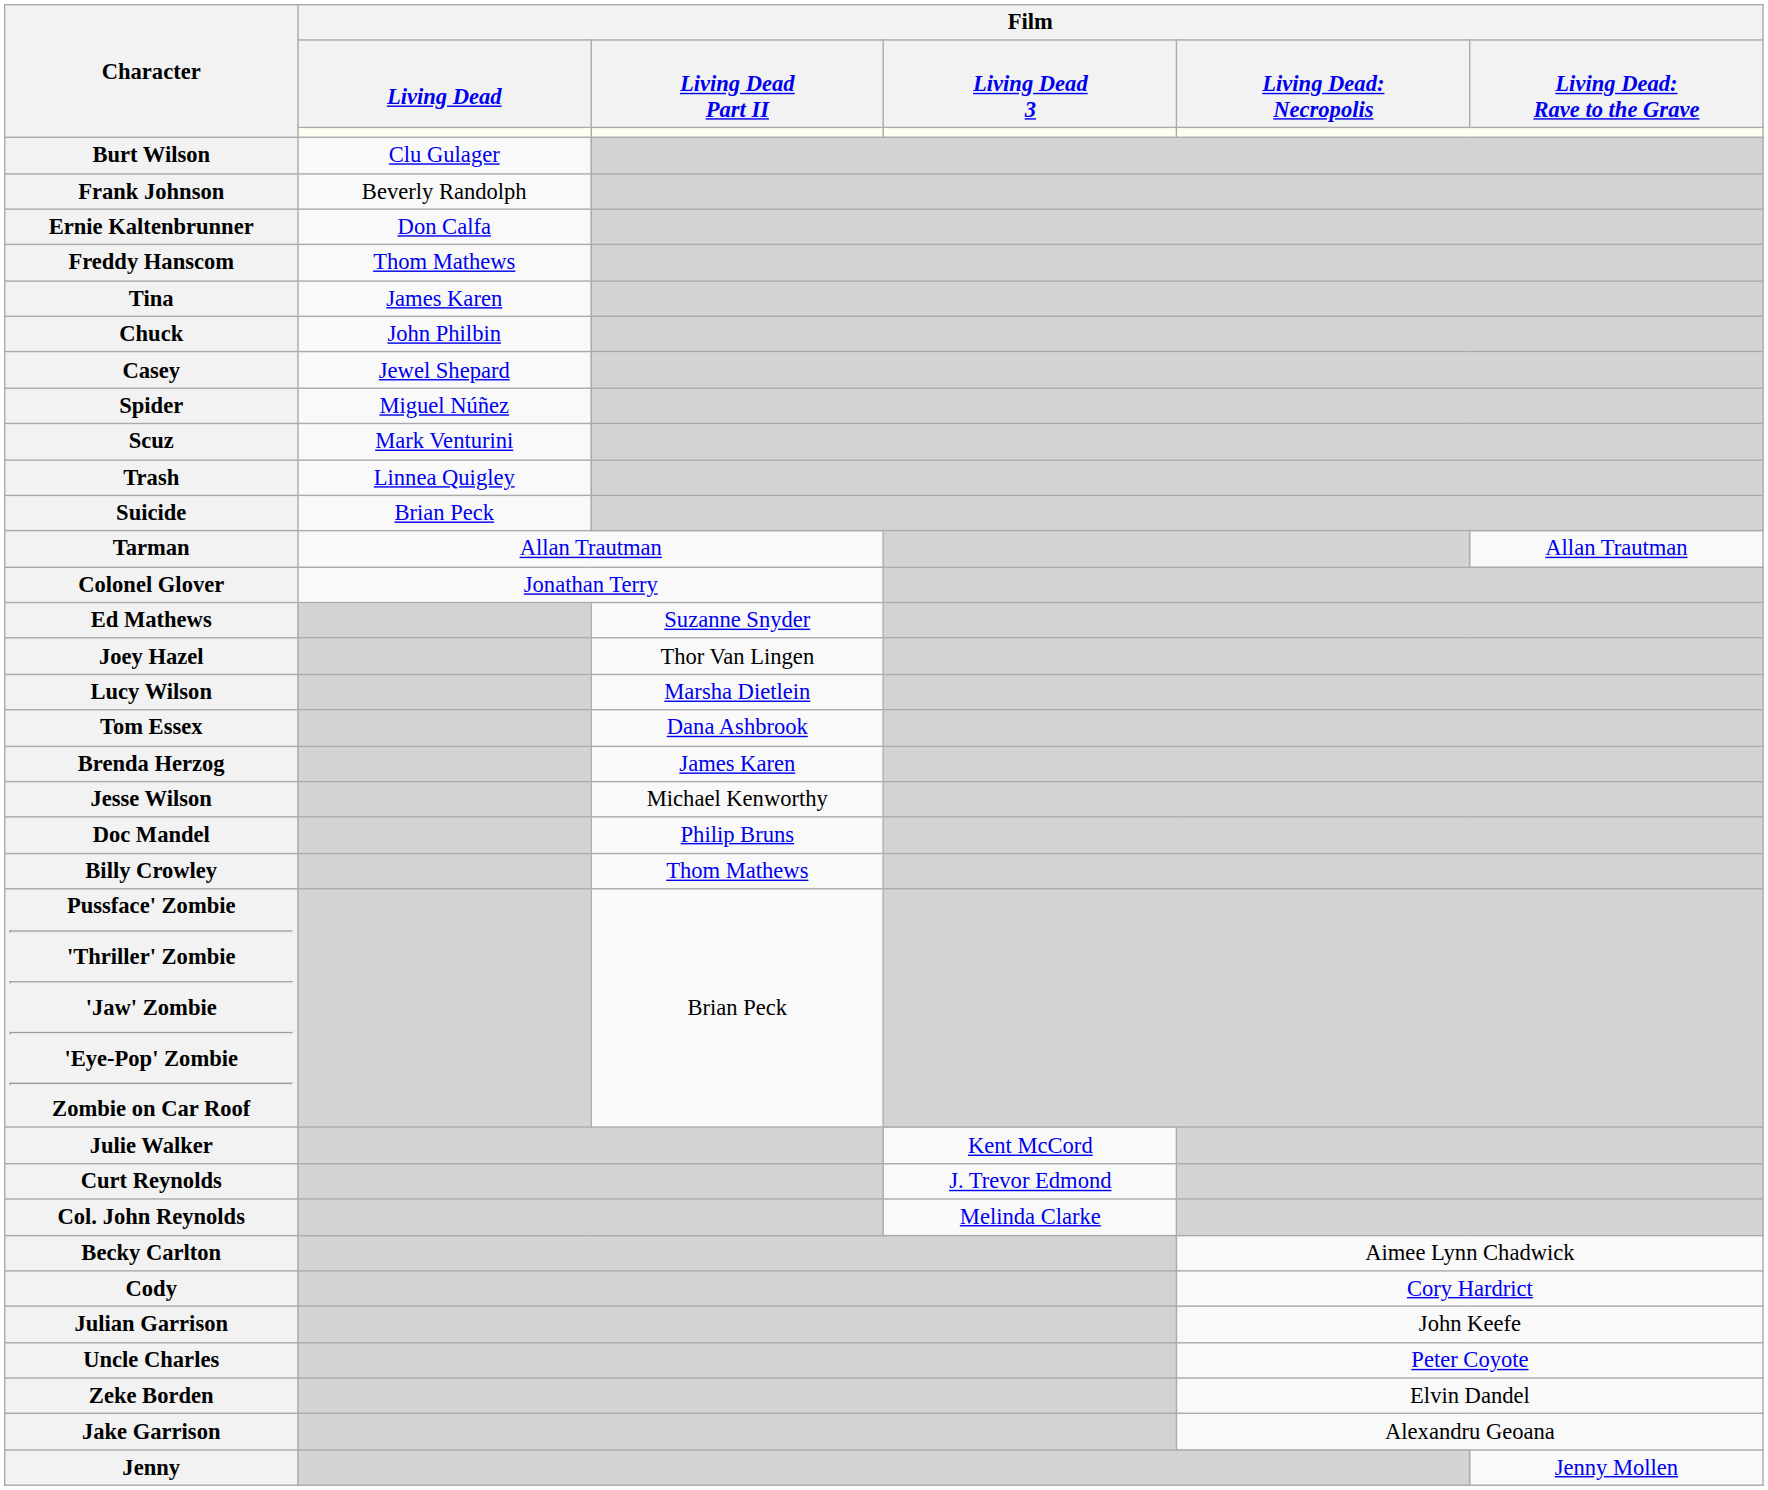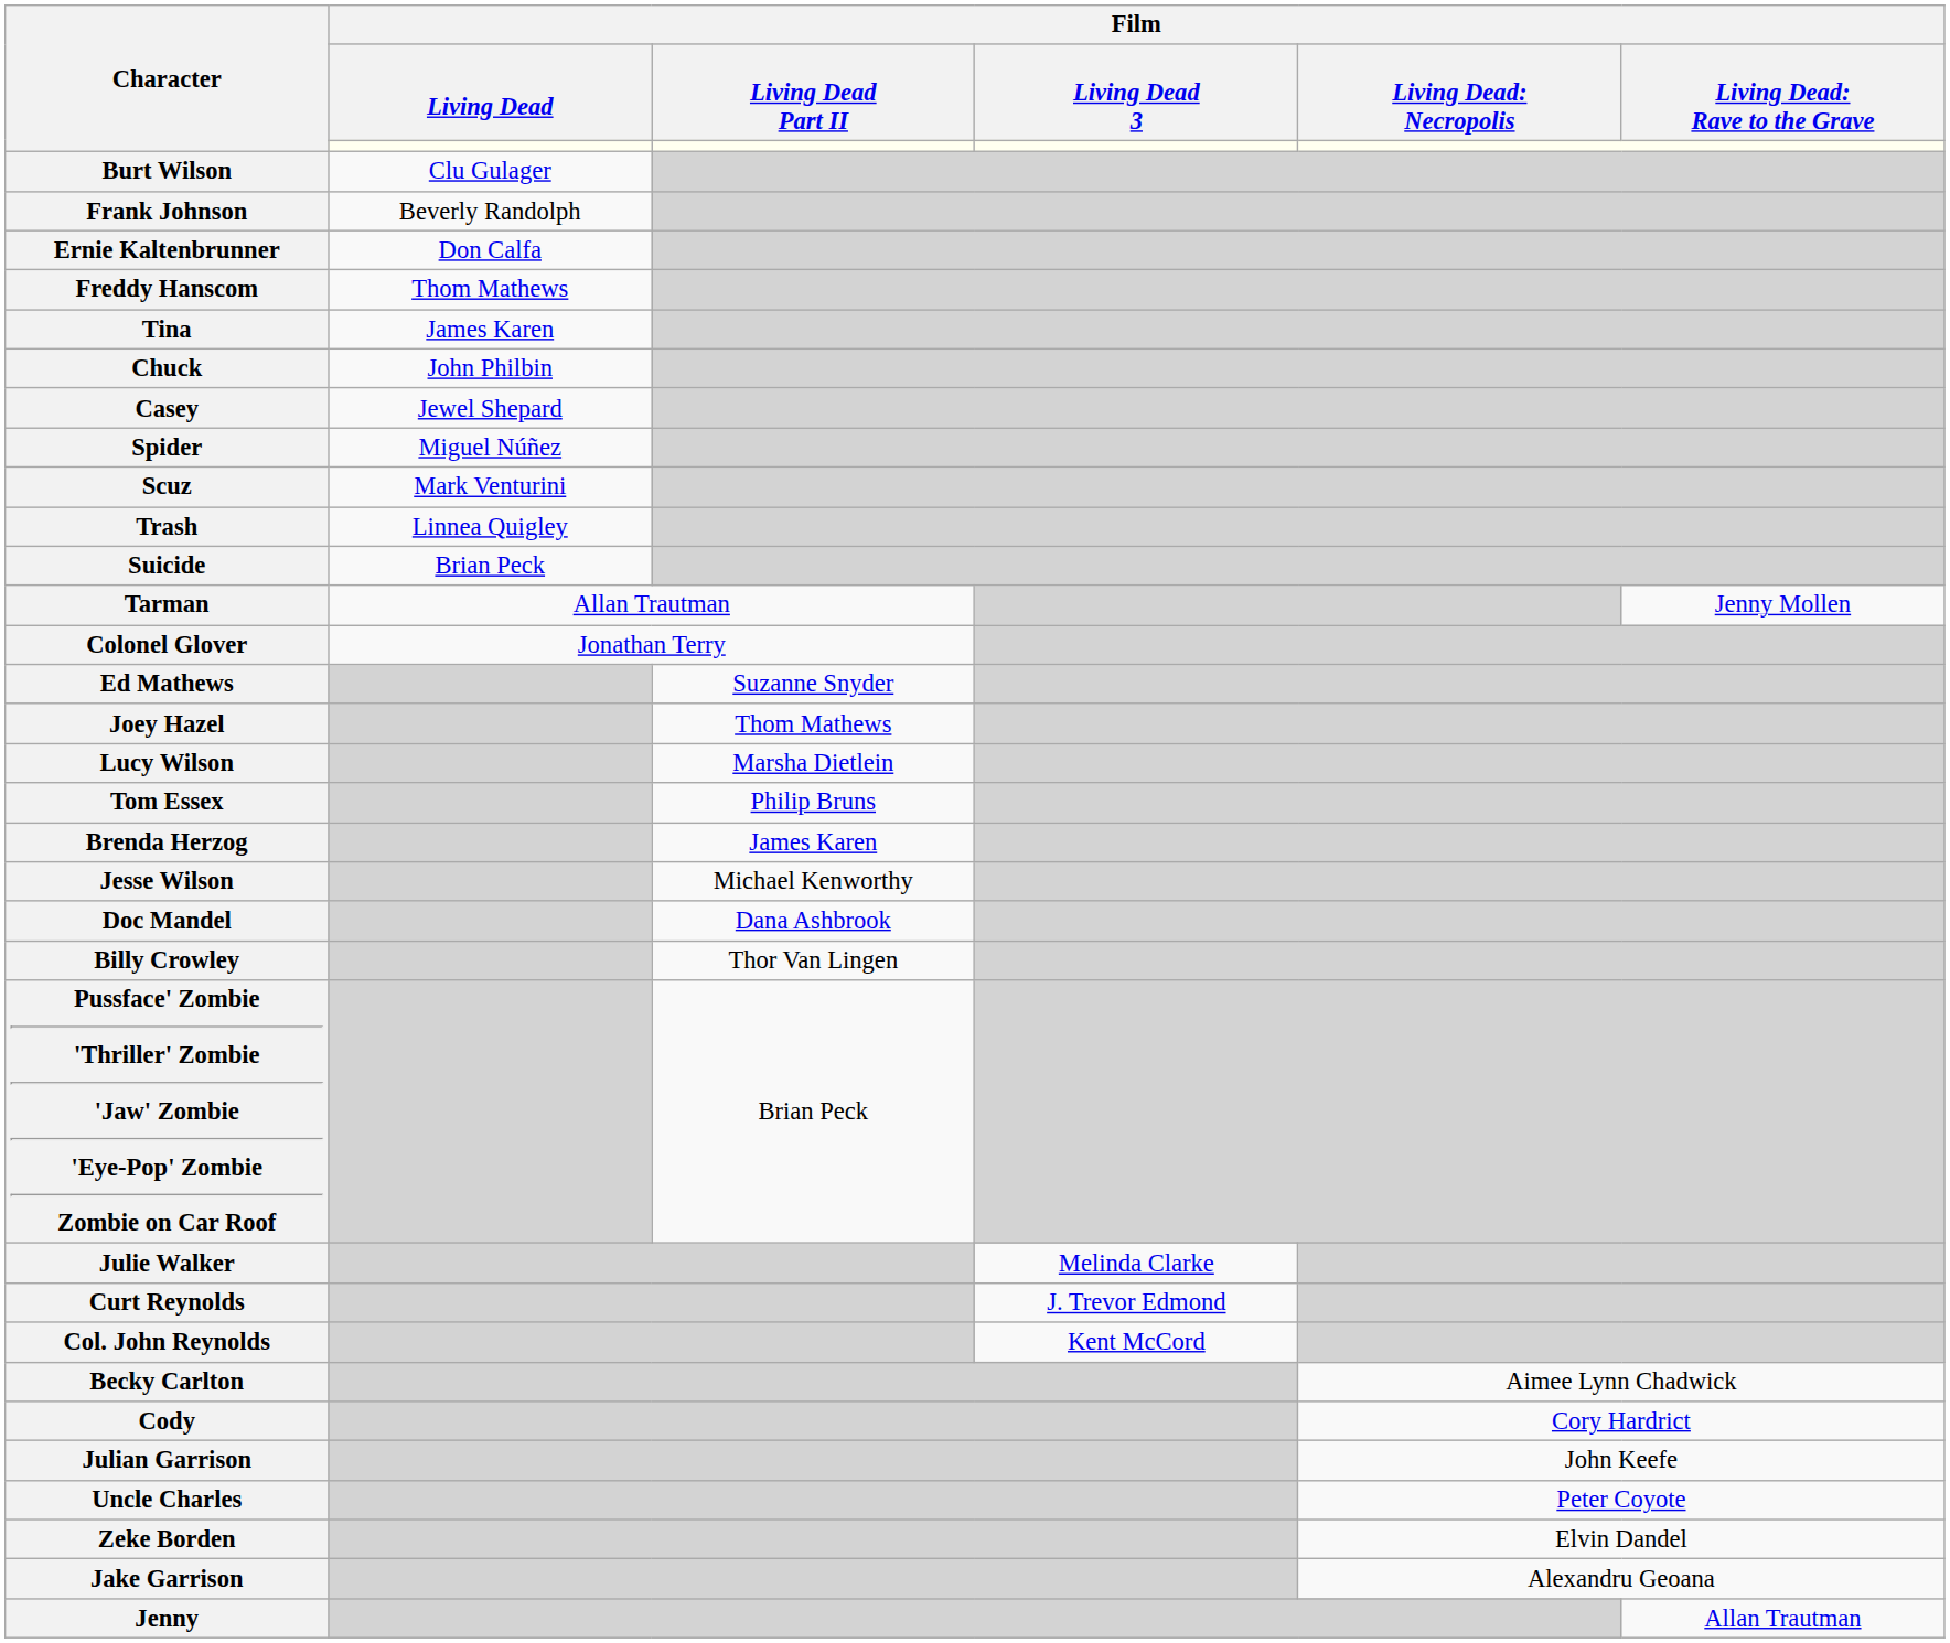 <table class="wikitable" style="text-align:center;">
 <tr>
 <th rowspan="3" score="col" width="11%">Character</th>
 <th colspan="5">Film</th>
 </tr>
 <tr>
 <th score="col" width="11%"><em><a href='#'><br>Living Dead</a></em></th>
 <th score="col" width="11%"><em><a href='#'><br>Living Dead<br>Part II</a></em></th>
 <th score="col" width="11%"><em><a href='#'><br>Living Dead<br>3</a></em></th>
 <th score="col" width="11%"><em><a href='#'><br>Living Dead:<br>Necropolis</a></em></th>
 <th score="col" width="11%"><em><a href='#'><br>Living Dead:<br>Rave to the Grave</a></em></th>
 </tr>
 <tr>
 <th style="background:ivory;"></th>
 <th style="background:ivory;"></th>
 <th style="background:ivory;"></th>
 <th colspan="2" style="background:ivory;"></th>
 </tr>
 <tr>
 <th>Burt Wilson</th>
 <td><a href='#'>Clu Gulager</a></td>
 <td colspan="4" style="background-color:#D3D3D3;"></td>
 </tr>
 <tr>
 <th>Frank Johnson</th>
 <td>Beverly Randolph</td>
 <td colspan="4" style="background-color:#D3D3D3;"></td>
 </tr>
 <tr>
 <th>Ernie Kaltenbrunner</th>
 <td><a href='#'>Don Calfa</a></td>
 <td colspan="4" style="background-color:#D3D3D3;"></td>
 </tr>
 <tr>
 <th>Freddy Hanscom</th>
 <td><a href='#'>Thom Mathews</a></td>
 <td colspan="4" style="background-color:#D3D3D3;"></td>
 </tr>
 <tr>
 <th>Tina</th>
 <td><a href='#'>James Karen</a></td>
 <td colspan="4" style="background-color:#D3D3D3;"></td>
 </tr>
 <tr>
 <th>Chuck</th>
 <td><a href='#'>John Philbin</a></td>
 <td colspan="4" style="background-color:#D3D3D3;"></td>
 </tr>
 <tr>
 <th>Casey</th>
 <td><a href='#'>Jewel Shepard</a></td>
 <td colspan="4" style="background-color:#D3D3D3;"></td>
 </tr>
 <tr>
 <th>Spider</th>
 <td><a href='#'>Miguel Núñez</a></td>
 <td colspan="4" style="background-color:#D3D3D3;"></td>
 </tr>
 <tr>
 <th>Scuz</th>
 <td><a href='#'>Mark Venturini</a></td>
 <td colspan="4" style="background-color:#D3D3D3;"></td>
 </tr>
 <tr>
 <th>Trash</th>
 <td><a href='#'>Linnea Quigley</a></td>
 <td colspan="4" style="background-color:#D3D3D3;"></td>
 </tr>
 <tr>
 <th>Suicide</th>
 <td><a href='#'>Brian Peck</a></td>
 <td colspan="4" style="background-color:#D3D3D3;"></td>
 </tr>
 <tr>
 <th>Tarman</th>
 <td colspan="2"><a href='#'>Allan Trautman</a></td>
 <td colspan="2" style="background-color:#D3D3D3;"></td>
-<td><a href='#'>Allan Trautman</a></td>
+<td><a href='#'>Jenny Mollen</a></td>
 </tr>
 <tr>
 <th>Colonel Glover</th>
 <td colspan="2"><a href='#'>Jonathan Terry</a></td>
 <td colspan="3" style="background-color:#D3D3D3;"></td>
 </tr>
 <tr>
 <th>Ed Mathews</th>
 <td style="background-color:#D3D3D3;"></td>
 <td><a href='#'>Suzanne Snyder</a></td>
 <td colspan="3" style="background-color:#D3D3D3;"></td>
 </tr>
 <tr>
 <th>Joey Hazel</th>
 <td style="background-color:#D3D3D3;"></td>
-<td>Thor Van Lingen</td>
+<td><a href='#'>Thom Mathews</a></td>
 <td colspan="3" style="background-color:#D3D3D3;"></td>
 </tr>
 <tr>
 <th>Lucy Wilson</th>
 <td style="background-color:#D3D3D3;"></td>
 <td><a href='#'>Marsha Dietlein</a></td>
 <td colspan="3" style="background-color:#D3D3D3;"></td>
 </tr>
 <tr>
 <th>Tom Essex</th>
 <td style="background-color:#D3D3D3;"></td>
-<td><a href='#'>Dana Ashbrook</a></td>
+<td><a href='#'>Philip Bruns</a></td>
 <td colspan="3" style="background-color:#D3D3D3;"></td>
 </tr>
 <tr>
 <th>Brenda Herzog</th>
 <td style="background-color:#D3D3D3;"></td>
 <td><a href='#'>James Karen</a></td>
 <td colspan="3" style="background-color:#D3D3D3;"></td>
 </tr>
 <tr>
 <th>Jesse Wilson</th>
 <td style="background-color:#D3D3D3;"></td>
 <td>Michael Kenworthy</td>
 <td colspan="3" style="background-color:#D3D3D3;"></td>
 </tr>
 <tr>
 <th>Doc Mandel</th>
 <td style="background-color:#D3D3D3;"></td>
-<td><a href='#'>Philip Bruns</a></td>
+<td><a href='#'>Dana Ashbrook</a></td>
 <td colspan="3" style="background-color:#D3D3D3;"></td>
 </tr>
 <tr>
 <th>Billy Crowley</th>
 <td style="background-color:#D3D3D3;"></td>
-<td><a href='#'>Thom Mathews</a></td>
+<td>Thor Van Lingen</td>
 <td colspan="3" style="background-color:#D3D3D3;"></td>
 </tr>
 <tr>
 <th>Pussface' Zombie<hr>'Thriller' Zombie<hr>'Jaw' Zombie<hr>'Eye-Pop' Zombie<hr>Zombie on Car Roof</th>
 <td style="background-color:#D3D3D3;"></td>
 <td>Brian Peck</td>
 <td colspan="3" style="background-color:#D3D3D3;"></td>
 </tr>
 <tr>
 <th>Julie Walker</th>
 <td colspan="2" style="background-color:#D3D3D3;"></td>
-<td><a href='#'>Kent McCord</a></td>
+<td><a href='#'>Melinda Clarke</a></td>
 <td colspan="3" style="background-color:#D3D3D3;"></td>
 </tr>
 <tr>
 <th>Curt Reynolds</th>
 <td colspan="2" style="background-color:#D3D3D3;"></td>
 <td><a href='#'>J. Trevor Edmond</a></td>
 <td colspan="3" style="background-color:#D3D3D3;"></td>
 </tr>
 <tr>
 <th>Col. John Reynolds</th>
 <td colspan="2" style="background-color:#D3D3D3;"></td>
-<td><a href='#'>Melinda Clarke</a></td>
+<td><a href='#'>Kent McCord</a></td>
 <td colspan="3" style="background-color:#D3D3D3;"></td>
 </tr>
 <tr>
 <th>Becky Carlton</th>
 <td colspan="3" style="background-color:#D3D3D3;"></td>
 <td colspan="2">Aimee Lynn Chadwick</td>
 </tr>
 <tr>
 <th>Cody</th>
 <td colspan="3" style="background-color:#D3D3D3;"></td>
 <td colspan="2"><a href='#'>Cory Hardrict</a></td>
 </tr>
 <tr>
 <th>Julian Garrison</th>
 <td colspan="3" style="background-color:#D3D3D3;"></td>
 <td colspan="2">John Keefe</td>
 </tr>
 <tr>
 <th>Uncle Charles</th>
 <td colspan="3" style="background-color:#D3D3D3;"></td>
 <td colspan="2"><a href='#'>Peter Coyote</a></td>
 </tr>
 <tr>
 <th>Zeke Borden</th>
 <td colspan="3" style="background-color:#D3D3D3;"></td>
 <td colspan="2">Elvin Dandel</td>
 </tr>
 <tr>
 <th>Jake Garrison</th>
 <td colspan="3" style="background-color:#D3D3D3;"></td>
 <td colspan="2">Alexandru Geoana</td>
 </tr>
 <tr>
 <th>Jenny</th>
 <td colspan="4" style="background-color:#D3D3D3;"></td>
-<td><a href='#'>Jenny Mollen</a></td>
+<td><a href='#'>Allan Trautman</a></td>
 </tr>
 </table>
